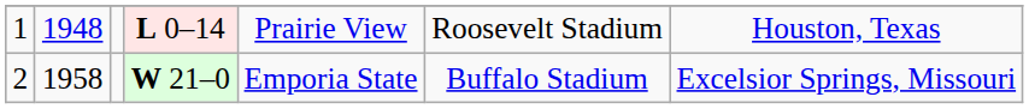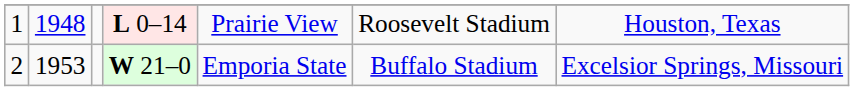 <table class="wikitable sortable">
 <tr>
 </tr>
 <tr style="text-align:center;">
 <td>1</td>
 <td><a href='#'>1948</a></td>
 <td></td>
 <td style="background:#FFE6E6;"><strong>L</strong> 0–14 </td>
 <td><a href='#'>Prairie View</a></td>
 <td>Roosevelt Stadium</td>
 <td><a href='#'>Houston, Texas</a></td>
 </tr>
 <tr style="text-align:center;">
 <td>2</td>
-<td>1958</td>
+<td>1953</td>
 <td></td>
 <td style="background:#dfd;"><strong>W</strong> 21–0</td>
 <td><a href='#'>Emporia State</a></td>
 <td><a href='#'>Buffalo Stadium</a></td>
 <td><a href='#'>Excelsior Springs, Missouri</a></td>
 </tr>
 </table>
